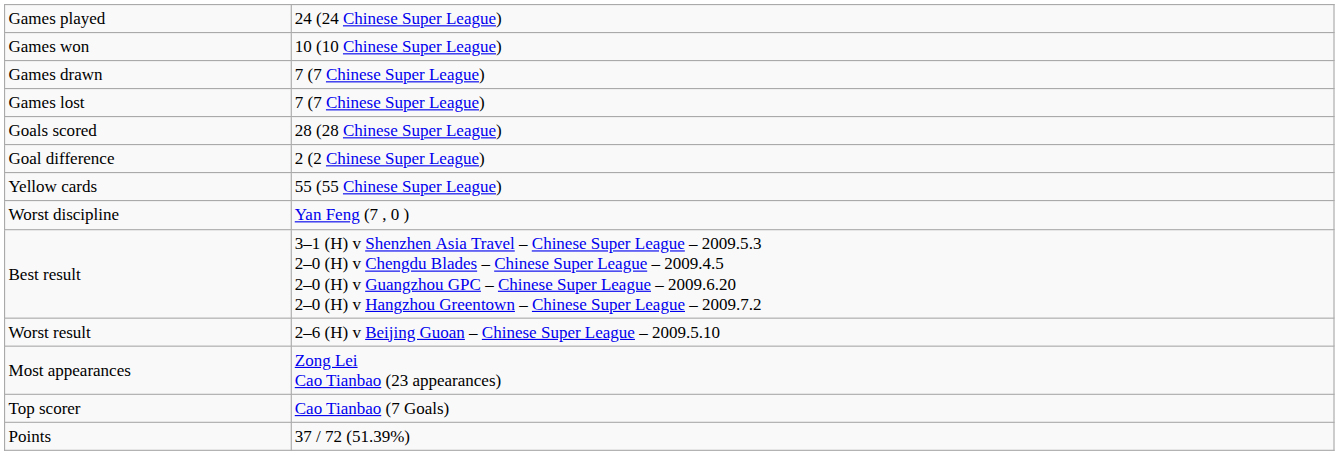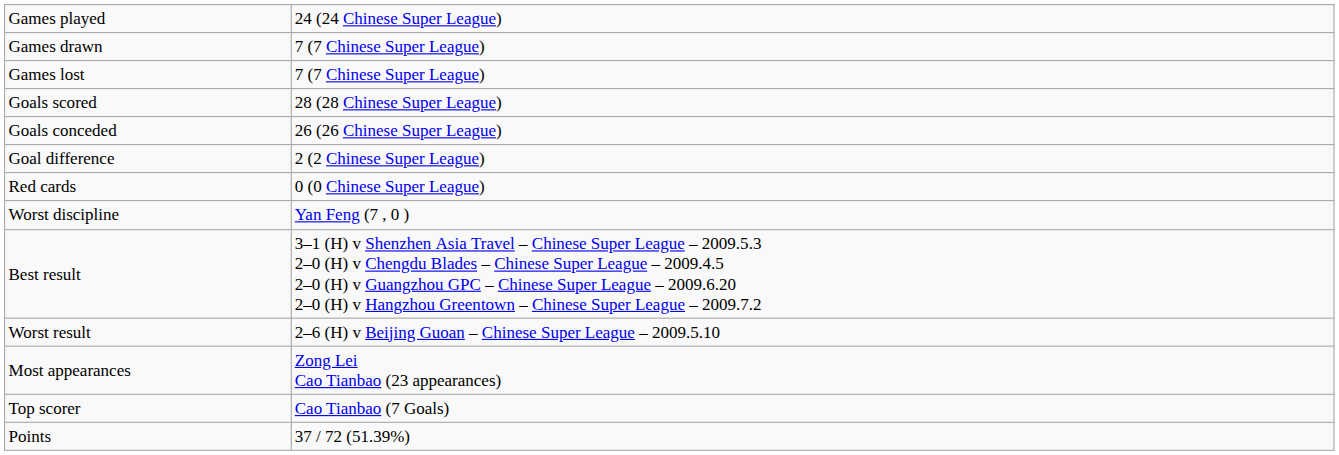 <table class="wikitable" style="font-size:95%; width:75%">
 <tr>
 <td>Games played</td>
 <td>24 (24 <a href='#'>Chinese Super League</a>)</td>
-</tr>
-<tr>
-<td>Games won</td>
-<td>10  (10 <a href='#'>Chinese Super League</a>)</td>
 </tr>
 <tr>
 <td>Games drawn</td>
 <td>7  (7 <a href='#'>Chinese Super League</a>)</td>
 </tr>
 <tr>
 <td>Games lost</td>
 <td>7  (7 <a href='#'>Chinese Super League</a>)</td>
 </tr>
 <tr>
 <td>Goals scored</td>
 <td>28  (28 <a href='#'>Chinese Super League</a>)</td>
 </tr>
 <tr>
+<td>Goals conceded</td>
+<td>26  (26 <a href='#'>Chinese Super League</a>)</td>
+</tr>
+<tr>
 <td>Goal difference</td>
 <td>2  (2 <a href='#'>Chinese Super League</a>)</td>
 </tr>
 <tr>
-<td>Yellow cards</td>
-<td>55  (55 <a href='#'>Chinese Super League</a>)</td>
+<td>Red cards</td>
+<td>0  (0 <a href='#'>Chinese Super League</a>)</td>
 </tr>
 <tr>
 <td>Worst discipline</td>
 <td><a href='#'>Yan Feng</a> (7 , 0 )</td>
 </tr>
 <tr>
 <td>Best result</td>
 <td>3–1 (H) v <a href='#'>Shenzhen Asia Travel</a> – <a href='#'>Chinese Super League</a> – 2009.5.3<br>2–0 (H) v <a href='#'>Chengdu Blades</a> – <a href='#'>Chinese Super League</a> – 2009.4.5<br>2–0 (H) v <a href='#'>Guangzhou GPC</a> – <a href='#'>Chinese Super League</a> – 2009.6.20<br>2–0 (H) v <a href='#'>Hangzhou Greentown</a> – <a href='#'>Chinese Super League</a> – 2009.7.2</td>
 </tr>
 <tr>
 <td>Worst result</td>
 <td>2–6 (H) v <a href='#'>Beijing Guoan</a> – <a href='#'>Chinese Super League</a> – 2009.5.10</td>
 </tr>
 <tr>
 <td>Most appearances</td>
 <td><a href='#'>Zong Lei</a><br><a href='#'>Cao Tianbao</a> (23 appearances)</td>
 </tr>
 <tr>
 <td>Top scorer</td>
 <td><a href='#'>Cao Tianbao</a> (7 Goals)</td>
 </tr>
 <tr>
 <td>Points</td>
 <td>37 / 72 (51.39%)</td>
 </tr>
 </table>
